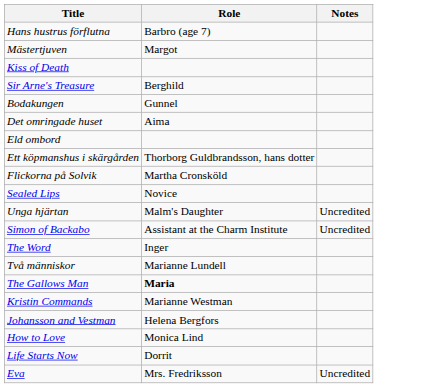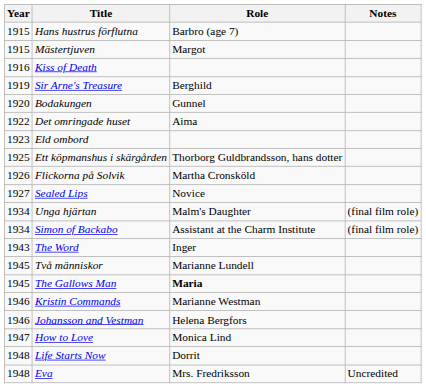 <table class="wikitable">
 <tr>
+<th>Year</th>
 <th>Title</th>
 <th>Role</th>
 <th>Notes</th>
 </tr>
 <tr>
+<td>1915</td>
 <td><em>Hans hustrus förflutna</em></td>
 <td>Barbro (age 7)</td>
 <td></td>
 </tr>
 <tr>
+<td>1915</td>
 <td><em>Mästertjuven</em></td>
 <td>Margot</td>
 <td></td>
 </tr>
 <tr>
+<td>1916</td>
 <td><em><a href='#'>Kiss of Death</a></em></td>
 <td></td>
 <td></td>
 </tr>
 <tr>
+<td>1919</td>
 <td><em><a href='#'>Sir Arne's Treasure</a></em></td>
 <td>Berghild</td>
 <td></td>
 </tr>
 <tr>
+<td>1920</td>
 <td><em>Bodakungen</em></td>
 <td>Gunnel</td>
 <td></td>
 </tr>
 <tr>
+<td>1922</td>
 <td><em>Det omringade huset</em></td>
 <td>Aima</td>
 <td></td>
 </tr>
 <tr>
+<td>1923</td>
 <td><em>Eld ombord</em></td>
 <td></td>
 <td></td>
 </tr>
 <tr>
+<td>1925</td>
 <td><em>Ett köpmanshus i skärgården</em></td>
 <td>Thorborg Guldbrandsson, hans dotter</td>
 <td></td>
 </tr>
 <tr>
+<td>1926</td>
 <td><em>Flickorna på Solvik</em></td>
 <td>Martha Cronsköld</td>
 <td></td>
 </tr>
 <tr>
+<td>1927</td>
 <td><em><a href='#'>Sealed Lips</a></em></td>
 <td>Novice</td>
 <td></td>
 </tr>
 <tr>
+<td>1934</td>
 <td><em>Unga hjärtan</em></td>
 <td>Malm's Daughter</td>
-<td>Uncredited</td>
+<td>(final film role)</td>
 </tr>
 <tr>
+<td>1934</td>
 <td><em><a href='#'>Simon of Backabo</a></em></td>
 <td>Assistant at the Charm Institute</td>
-<td>Uncredited</td>
+<td>(final film role)</td>
 </tr>
 <tr>
+<td>1943</td>
 <td><em><a href='#'>The Word</a></em></td>
 <td>Inger</td>
 <td></td>
 </tr>
 <tr>
+<td>1945</td>
 <td><em>Två människor</em></td>
 <td>Marianne Lundell</td>
 <td></td>
 </tr>
 <tr>
+<td>1945</td>
 <td><em><a href='#'>The Gallows Man</a></em></td>
 <td><strong>Maria</strong></td>
 <td></td>
 </tr>
 <tr>
+<td>1946</td>
 <td><em><a href='#'>Kristin Commands</a></em></td>
 <td>Marianne Westman</td>
 <td></td>
 </tr>
 <tr>
+<td>1946</td>
 <td><em><a href='#'>Johansson and Vestman</a></em></td>
 <td>Helena Bergfors</td>
 <td></td>
 </tr>
 <tr>
+<td>1947</td>
 <td><em><a href='#'>How to Love</a></em></td>
 <td>Monica Lind</td>
 <td></td>
 </tr>
 <tr>
+<td>1948</td>
 <td><em><a href='#'>Life Starts Now</a></em></td>
 <td>Dorrit</td>
 <td></td>
 </tr>
 <tr>
+<td>1948</td>
 <td><em><a href='#'>Eva</a></em></td>
 <td>Mrs. Fredriksson</td>
 <td>Uncredited</td>
 </tr>
 </table>
